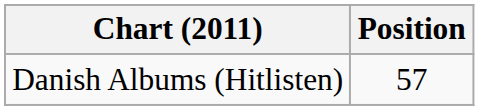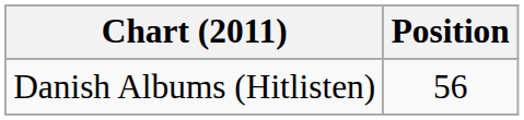 <table class="wikitable">
 <tr>
 <th>Chart (2011)</th>
 <th>Position</th>
 </tr>
 <tr>
 <td>Danish Albums (Hitlisten)</td>
-<td align="center">57</td>
+<td align="center">56</td>
 </tr>
 </table>
